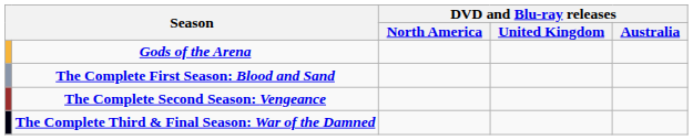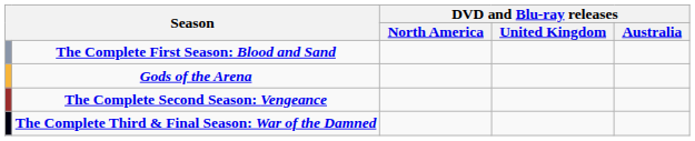 <table class="wikitable" style="text-align:center">
 <tr>
 <th style="padding: 0px 8px" colspan="2" rowspan="2">Season</th>
 <th style="padding: 0px 8px" colspan="3">DVD and <a href='#'>Blu-ray</a> releases</th>
 </tr>
 <tr>
 <th style="padding: 0px 8px"><a href='#'>North America</a></th>
 <th style="padding: 0px 8px"><a href='#'>United Kingdom</a></th>
 <th style="padding: 0px 8px"><a href='#'>Australia</a></th>
 </tr>
 <tr>
-<td style="background-color: #f7b53a; color: #100; text-align: center; top"></td>
-<td><strong><em><a href='#'>Gods of the Arena</a></em></strong></td>
+<td style="background-color: #8a96a9; color: #100; text-align: center; top"></td>
+<td><strong><a href='#'>The Complete First Season: <em>Blood and Sand</em></a></strong></td>
 <td align="center" style="padding: 0px 8px"></td>
 <td align="center" style="padding: 0px 8px"></td>
 <td align="center" style="padding: 0px 8px"></td>
 </tr>
 <tr>
-<td style="background-color: #8a96a9; color: #100; text-align: center; top"></td>
-<td><strong><a href='#'>The Complete First Season: <em>Blood and Sand</em></a></strong></td>
+<td style="background-color: #f7b53a; color: #100; text-align: center; top"></td>
+<td><strong><em><a href='#'>Gods of the Arena</a></em></strong></td>
 <td align="center" style="padding: 0px 8px"></td>
 <td align="center" style="padding: 0px 8px"></td>
 <td align="center" style="padding: 0px 8px"></td>
 </tr>
 <tr>
 <td style="background-color: #9a2c2c; color: #100; text-align: center; top"></td>
 <td><strong><a href='#'>The Complete Second Season: <em>Vengeance</em></a></strong></td>
 <td align="center" style="padding: 0px 8px"></td>
 <td align="center" style="padding: 0px 8px"></td>
 <td align="center" style="padding: 0px 8px"></td>
 </tr>
 <tr>
 <td style="background-color: #000011; color: #100; text-align: center; top"></td>
 <td><strong><a href='#'>The Complete Third & Final Season: <em>War of the Damned</em></a></strong></td>
 <td align="center" style="padding: 0px 8px"></td>
 <td></td>
 <td></td>
 </tr>
 </table>
